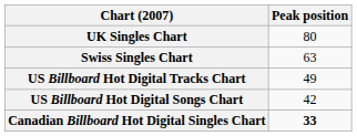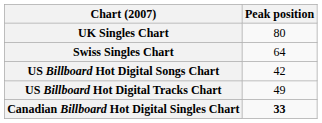 <table class="wikitable plainrowheaders sortable" style="text-align:center;">
 <tr>
 <th scope="col">Chart (2007)</th>
 <th scope="col">Peak position</th>
 </tr>
 <tr>
 <th scope="row">UK Singles Chart</th>
 <td>80</td>
 </tr>
 <tr>
 <th scope="row">Swiss Singles Chart</th>
-<td>63</td>
+<td>64</td>
+</tr>
+<tr>
+<th scope="row">US <em>Billboard</em> Hot Digital Songs Chart</th>
+<td>42</td>
 </tr>
 <tr>
 <th scope="row">US <em>Billboard</em> Hot Digital Tracks Chart</th>
 <td style="text-align:center;">49</td>
 </tr>
 <tr>
-<th scope="row">US <em>Billboard</em> Hot Digital Songs Chart</th>
-<td>42</td>
-</tr>
-<tr>
 <th scope="row">Canadian <em>Billboard</em> Hot Digital Singles Chart</th>
 <td><strong>33</strong></td>
 </tr>
 </table>
